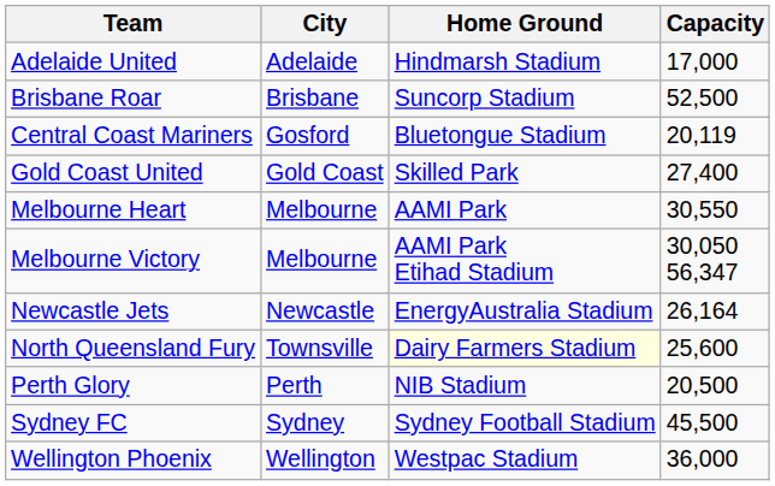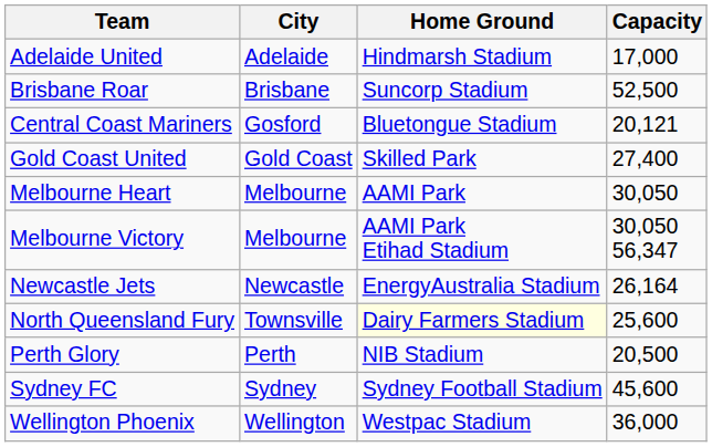 <table class="wikitable">
 <tr>
 <th>Team</th>
 <th>City</th>
 <th>Home Ground</th>
 <th>Capacity</th>
 </tr>
 <tr>
 <td><a href='#'>Adelaide United</a></td>
 <td><a href='#'>Adelaide</a></td>
 <td><a href='#'>Hindmarsh Stadium</a></td>
 <td>17,000</td>
 </tr>
 <tr>
 <td><a href='#'>Brisbane Roar</a></td>
 <td><a href='#'>Brisbane</a></td>
 <td><a href='#'>Suncorp Stadium</a></td>
 <td>52,500</td>
 </tr>
 <tr>
 <td><a href='#'>Central Coast Mariners</a></td>
 <td><a href='#'>Gosford</a></td>
 <td><a href='#'>Bluetongue Stadium</a></td>
-<td>20,119</td>
+<td>20,121</td>
 </tr>
 <tr>
 <td><a href='#'>Gold Coast United</a></td>
 <td><a href='#'>Gold Coast</a></td>
 <td><a href='#'>Skilled Park</a></td>
 <td>27,400</td>
 </tr>
 <tr>
 <td><a href='#'>Melbourne Heart</a></td>
 <td><a href='#'>Melbourne</a></td>
 <td><a href='#'>AAMI Park</a></td>
-<td>30,550</td>
+<td>30,050</td>
 </tr>
 <tr>
 <td><a href='#'>Melbourne Victory</a></td>
 <td><a href='#'>Melbourne</a></td>
 <td><a href='#'>AAMI Park</a><br><a href='#'>Etihad Stadium</a></td>
 <td>30,050<br>56,347</td>
 </tr>
 <tr>
 <td><a href='#'>Newcastle Jets</a></td>
 <td><a href='#'>Newcastle</a></td>
 <td><a href='#'>EnergyAustralia Stadium</a></td>
 <td>26,164</td>
 </tr>
 <tr>
 <td><a href='#'>North Queensland Fury</a></td>
 <td><a href='#'>Townsville</a></td>
 <td style="background: lightyellow;"><a href='#'>Dairy Farmers Stadium</a></td>
 <td>25,600</td>
 </tr>
 <tr>
 <td><a href='#'>Perth Glory</a></td>
 <td><a href='#'>Perth</a></td>
 <td><a href='#'>NIB Stadium</a></td>
 <td>20,500</td>
 </tr>
 <tr>
 <td><a href='#'>Sydney FC</a></td>
 <td><a href='#'>Sydney</a></td>
 <td><a href='#'>Sydney Football Stadium</a></td>
-<td>45,500</td>
+<td>45,600</td>
 </tr>
 <tr>
 <td><a href='#'>Wellington Phoenix</a></td>
 <td><a href='#'>Wellington</a></td>
 <td><a href='#'>Westpac Stadium</a></td>
 <td>36,000</td>
 </tr>
 </table>
